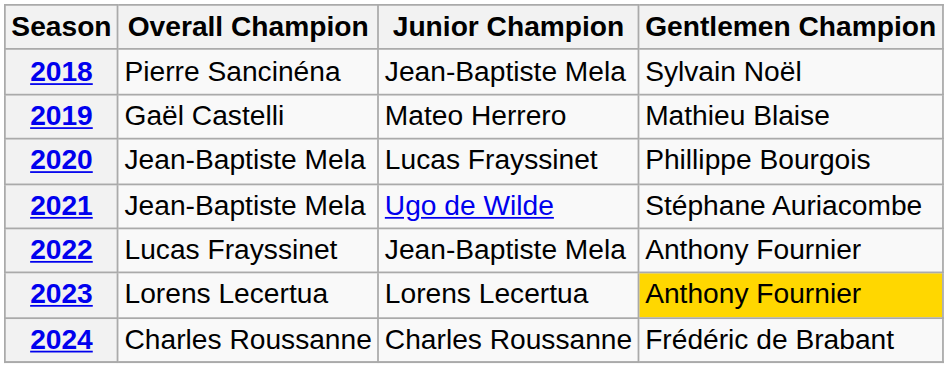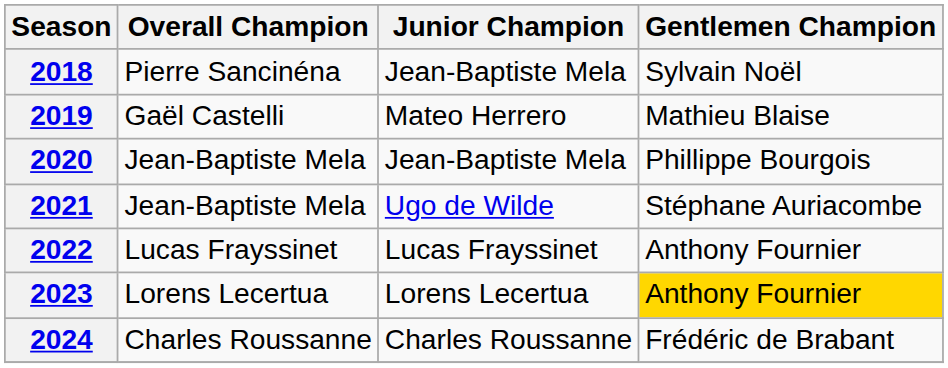 <table class="wikitable">
 <tr>
 <th>Season</th>
 <th>Overall Champion</th>
 <th>Junior Champion</th>
 <th style="text-align:center;">Gentlemen Champion</th>
 </tr>
 <tr>
 <th><a href='#'>2018</a></th>
 <td> Pierre Sancinéna</td>
 <td> Jean-Baptiste Mela</td>
 <td style="text-align:left;"> Sylvain Noël</td>
 </tr>
 <tr>
 <th><a href='#'>2019</a></th>
 <td> Gaël Castelli</td>
 <td> Mateo Herrero</td>
 <td style="text-align:left;"> Mathieu Blaise</td>
 </tr>
 <tr>
 <th><a href='#'>2020</a></th>
 <td> Jean-Baptiste Mela</td>
-<td> Lucas Frayssinet</td>
+<td> Jean-Baptiste Mela</td>
 <td> Phillippe Bourgois</td>
 </tr>
 <tr>
 <th><a href='#'>2021</a></th>
 <td> Jean-Baptiste Mela</td>
 <td> <a href='#'>Ugo de Wilde</a></td>
 <td> Stéphane Auriacombe</td>
 </tr>
 <tr>
 <th><a href='#'>2022</a></th>
 <td> Lucas Frayssinet</td>
-<td> Jean-Baptiste Mela</td>
+<td> Lucas Frayssinet</td>
 <td> Anthony Fournier</td>
 </tr>
 <tr>
 <th><a href='#'>2023</a></th>
 <td> Lorens Lecertua</td>
 <td> Lorens Lecertua</td>
 <td style="background: gold;"> Anthony Fournier</td>
 </tr>
 <tr>
 <th><a href='#'>2024</a></th>
 <td> Charles Roussanne</td>
 <td> Charles Roussanne</td>
 <td> Frédéric de Brabant</td>
 </tr>
 <tr>
 </tr>
 </table>
